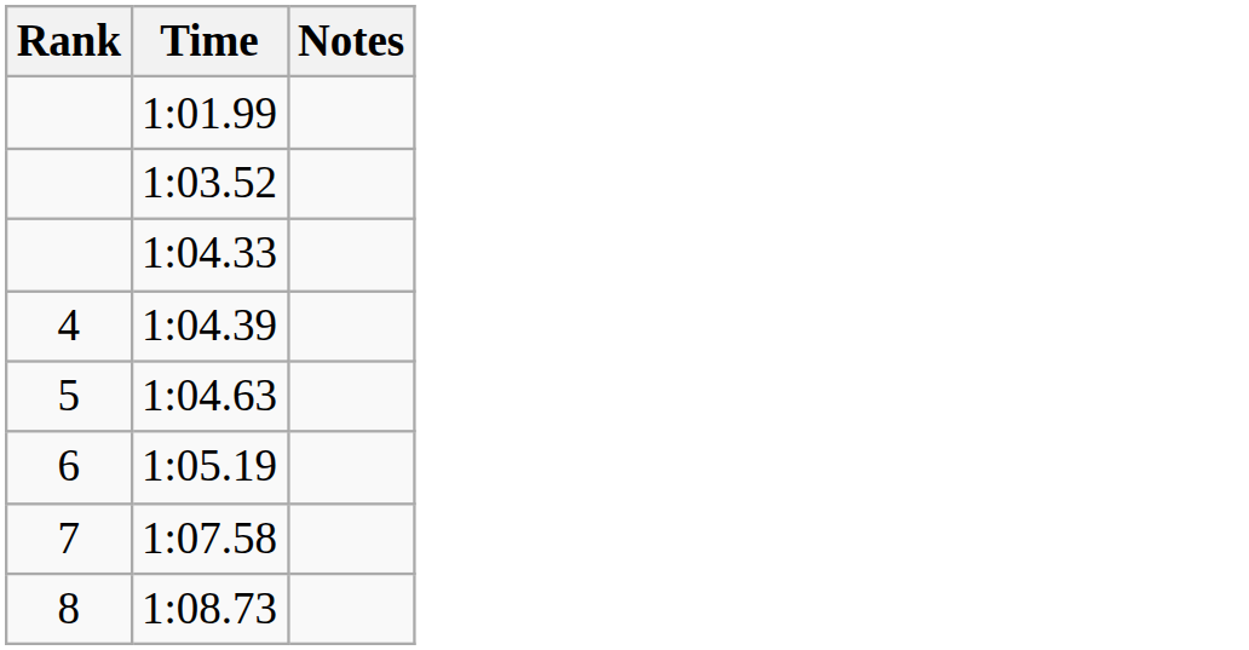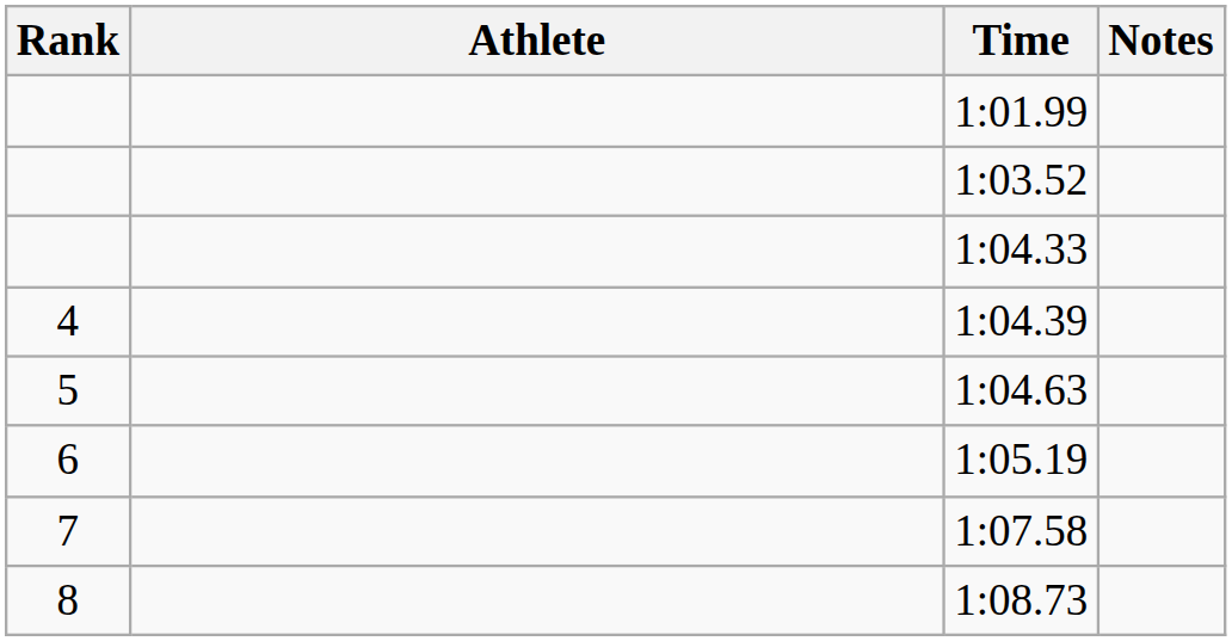 <table class="wikitable" style="text-align:center">
 <tr>
 <th>Rank</th>
+<th Style="width:18em">Athlete</th>
 <th>Time</th>
 <th>Notes</th>
 </tr>
 <tr>
 <td></td>
+<td style="text-align:left"></td>
 <td>1:01.99</td>
 <td></td>
 </tr>
 <tr>
 <td></td>
+<td style="text-align:left"></td>
 <td>1:03.52</td>
 <td></td>
 </tr>
 <tr>
 <td></td>
+<td style="text-align:left"></td>
 <td>1:04.33</td>
 <td></td>
 </tr>
 <tr>
 <td>4</td>
+<td style="text-align:left"></td>
 <td>1:04.39</td>
 <td></td>
 </tr>
 <tr>
 <td>5</td>
+<td style="text-align:left"></td>
 <td>1:04.63</td>
 <td></td>
 </tr>
 <tr>
 <td>6</td>
+<td style="text-align:left"></td>
 <td>1:05.19</td>
 <td></td>
 </tr>
 <tr>
 <td>7</td>
+<td style="text-align:left"></td>
 <td>1:07.58</td>
 <td></td>
 </tr>
 <tr>
 <td>8</td>
+<td style="text-align:left"></td>
 <td>1:08.73</td>
 <td></td>
 </tr>
 </table>
